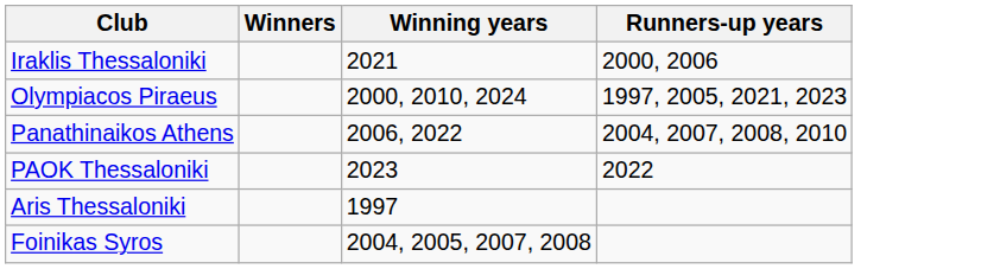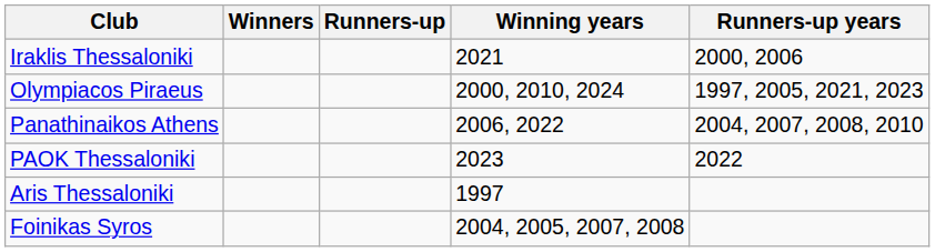 <table class="wikitable">
 <tr>
 <th>Club</th>
 <th>Winners</th>
+<th>Runners-up</th>
 <th>Winning years</th>
 <th>Runners-up years</th>
 </tr>
 <tr>
 <td><a href='#'>Iraklis Thessaloniki</a></td>
+<td></td>
 <td></td>
 <td>2021</td>
 <td>2000, 2006</td>
 </tr>
 <tr>
 <td><a href='#'>Olympiacos Piraeus</a></td>
 <td></td>
+<td></td>
 <td>2000, 2010, 2024</td>
 <td>1997, 2005, 2021, 2023</td>
 </tr>
 <tr>
 <td><a href='#'>Panathinaikos Athens</a></td>
+<td></td>
 <td></td>
 <td>2006, 2022</td>
 <td>2004, 2007, 2008, 2010</td>
 </tr>
 <tr>
 <td><a href='#'>PAOK Thessaloniki</a></td>
 <td></td>
+<td></td>
 <td>2023</td>
 <td>2022</td>
 </tr>
 <tr>
 <td><a href='#'>Aris Thessaloniki</a></td>
+<td></td>
 <td></td>
 <td>1997</td>
 <td></td>
 </tr>
 <tr>
 <td><a href='#'>Foinikas Syros</a></td>
 <td></td>
+<td></td>
 <td>2004, 2005, 2007, 2008</td>
 <td></td>
 </tr>
 </table>
